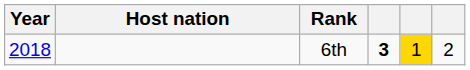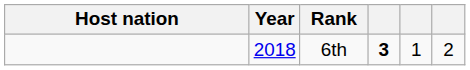 <table class=wikitable>
 <tr>
+<th width=200>Host nation</th>
 <th width=20>Year</th>
-<th width=200>Host nation</th>
 <th width=50>Rank</th>
 <th width=20></th>
 <th width=20></th>
 <th width=20></th>
 </tr>
 <tr align=center>
+<td align=left></td>
 <td><a href='#'>2018</a></td>
-<td align=left></td>
 <td>6th</td>
 <td><strong>3</strong></td>
-<td style="background: gold;">1</td>
+<td>1</td>
 <td>2</td>
 </tr>
 </table>
